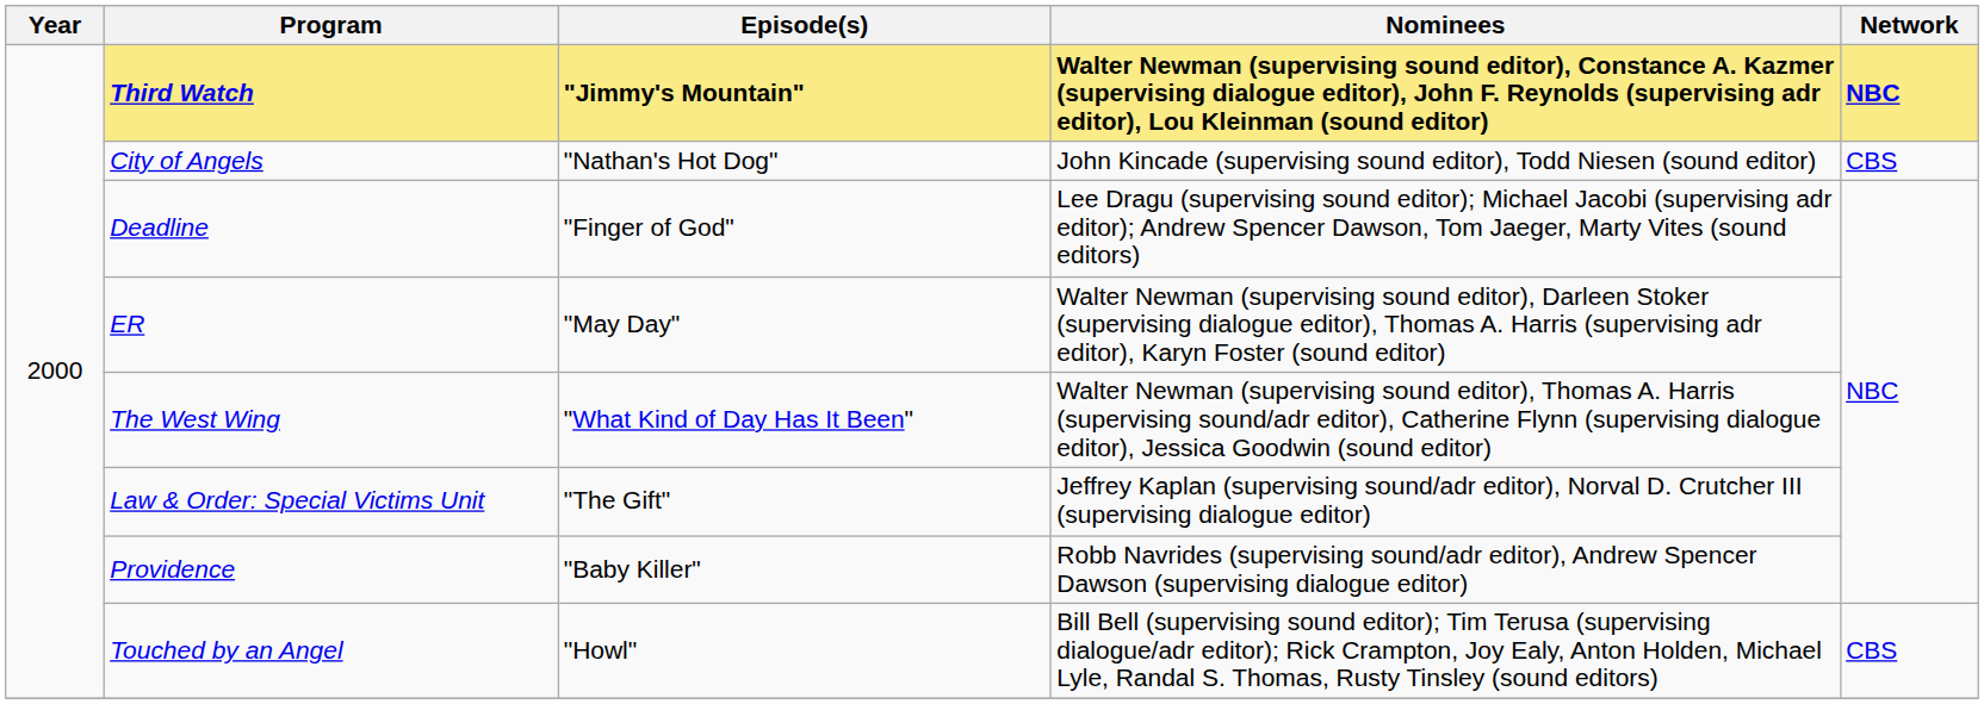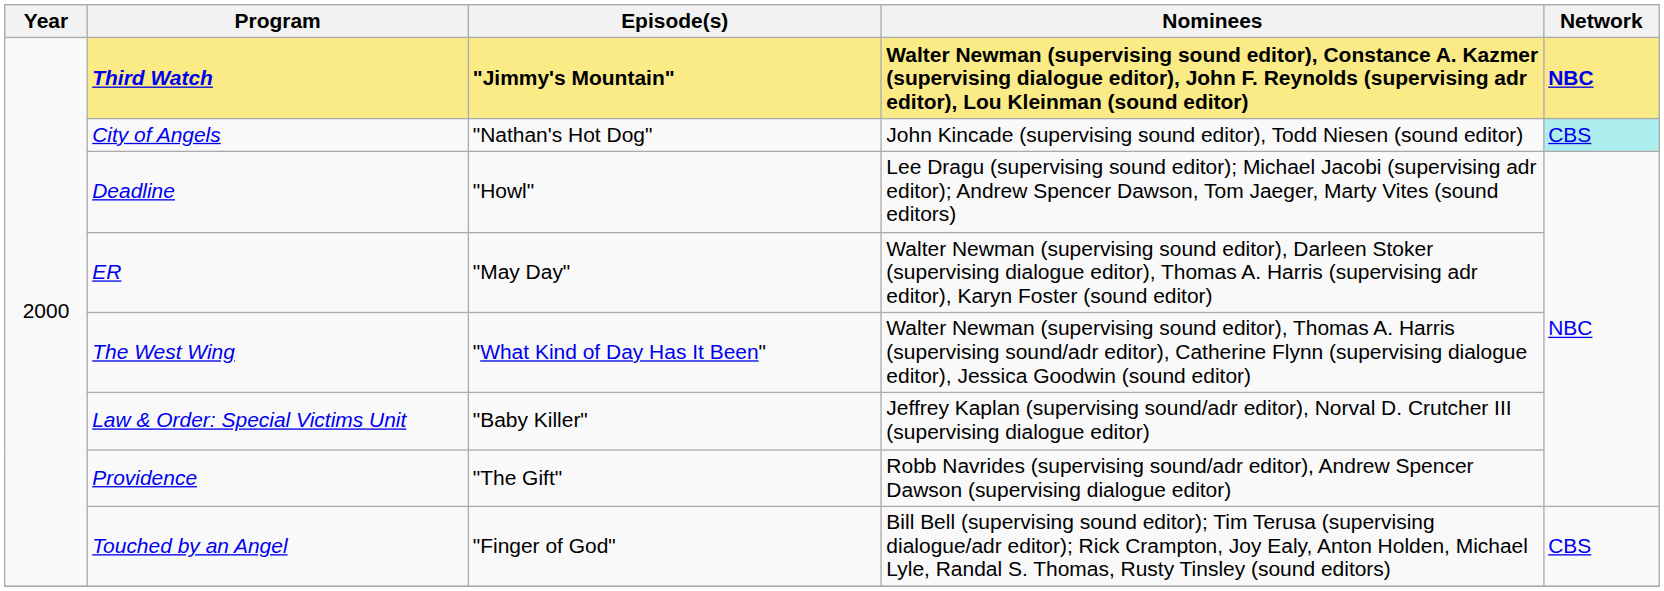 <table class="wikitable" style="width:100%">
 <tr bgcolor="#bebebe">
 <th width="5%">Year</th>
 <th width="23%">Program</th>
 <th width="25%">Episode(s)</th>
 <th width="40%">Nominees</th>
 <th width="7%">Network</th>
 </tr>
 <tr>
 <td rowspan="8" style="text-align:center;">2000<br></td>
 <td style="background:#FAEB86;"><strong><em><a href='#'>Third Watch</a></em></strong></td>
 <td style="background:#FAEB86;"><strong>"Jimmy's Mountain"</strong></td>
 <td style="background:#FAEB86;"><strong>Walter Newman (supervising sound editor), Constance A. Kazmer (supervising dialogue editor), John F. Reynolds (supervising adr editor), Lou Kleinman (sound editor)</strong></td>
 <td style="background:#FAEB86;"><strong><a href='#'>NBC</a></strong></td>
 </tr>
 <tr>
 <td><em><a href='#'>City of Angels</a></em></td>
 <td>"Nathan's Hot Dog"</td>
 <td>John Kincade (supervising sound editor), Todd Niesen (sound editor)</td>
-<td><a href='#'>CBS</a></td>
+<td style="background: paleturquoise;"><a href='#'>CBS</a></td>
 </tr>
 <tr>
 <td><em><a href='#'>Deadline</a></em></td>
-<td>"Finger of God"</td>
+<td>"Howl"</td>
 <td>Lee Dragu (supervising sound editor); Michael Jacobi (supervising adr editor); Andrew Spencer Dawson, Tom Jaeger, Marty Vites (sound editors)</td>
 <td rowspan="5"><a href='#'>NBC</a></td>
 </tr>
 <tr>
 <td><em><a href='#'>ER</a></em></td>
 <td>"May Day"</td>
 <td>Walter Newman (supervising sound editor), Darleen Stoker (supervising dialogue editor), Thomas A. Harris (supervising adr editor), Karyn Foster (sound editor)</td>
 </tr>
 <tr>
 <td><em><a href='#'>The West Wing</a></em></td>
 <td>"<a href='#'>What Kind of Day Has It Been</a>"</td>
 <td>Walter Newman (supervising sound editor), Thomas A. Harris (supervising sound/adr editor), Catherine Flynn (supervising dialogue editor), Jessica Goodwin (sound editor)</td>
 </tr>
 <tr>
 <td><em><a href='#'>Law & Order: Special Victims Unit</a></em></td>
-<td>"The Gift"</td>
+<td>"Baby Killer"</td>
 <td>Jeffrey Kaplan (supervising sound/adr editor), Norval D. Crutcher III (supervising dialogue editor)</td>
 </tr>
 <tr>
 <td><em><a href='#'>Providence</a></em></td>
-<td>"Baby Killer"</td>
+<td>"The Gift"</td>
 <td>Robb Navrides (supervising sound/adr editor), Andrew Spencer Dawson (supervising dialogue editor)</td>
 </tr>
 <tr>
 <td><em><a href='#'>Touched by an Angel</a></em></td>
-<td>"Howl"</td>
+<td>"Finger of God"</td>
 <td>Bill Bell (supervising sound editor); Tim Terusa (supervising dialogue/adr editor); Rick Crampton, Joy Ealy, Anton Holden, Michael Lyle, Randal S. Thomas, Rusty Tinsley (sound editors)</td>
 <td><a href='#'>CBS</a></td>
 </tr>
 <tr>
 </tr>
 </table>
